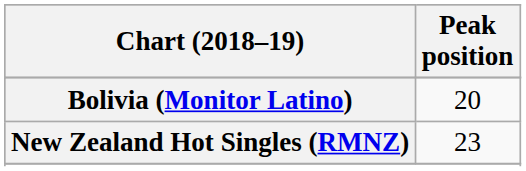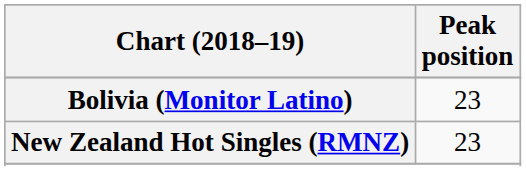 <table class="wikitable sortable plainrowheaders" style="text-align:center">
 <tr>
 <th scope="col">Chart (2018–19)</th>
 <th scope="col">Peak<br> position</th>
 </tr>
 <tr>
 </tr>
 <tr>
 <th scope="row">Bolivia (<a href='#'>Monitor Latino</a>)</th>
-<td>20</td>
+<td>23</td>
 </tr>
 <tr>
 <th scope="row">New Zealand Hot Singles (<a href='#'>RMNZ</a>)</th>
 <td>23</td>
 </tr>
 <tr>
 </tr>
 <tr>
 </tr>
 <tr>
 </tr>
 </table>
